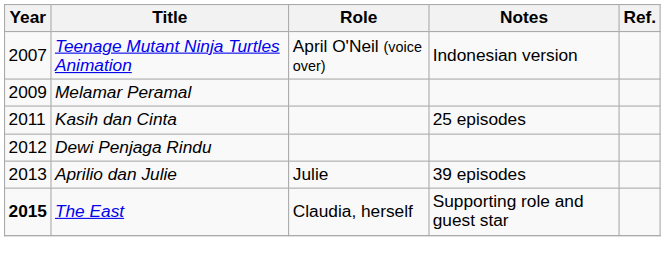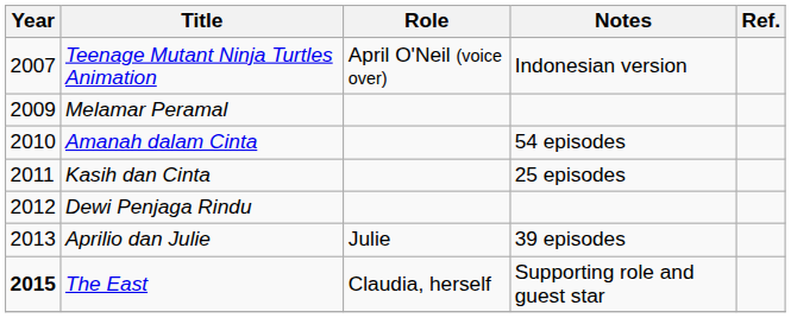 <table class="wikitable sortable">
 <tr>
 <th>Year</th>
 <th>Title</th>
 <th>Role</th>
 <th class="unsortable">Notes</th>
 <th>Ref.</th>
 </tr>
 <tr>
 <td>2007</td>
 <td><em><a href='#'>Teenage Mutant Ninja Turtles Animation</a></em></td>
 <td>April O'Neil <small>(voice over)</small></td>
 <td>Indonesian version</td>
 <td></td>
 </tr>
 <tr>
 <td>2009</td>
 <td><em>Melamar Peramal</em></td>
 <td></td>
 <td></td>
+<td></td>
+</tr>
+<tr>
+<td>2010</td>
+<td><em><a href='#'>Amanah dalam Cinta</a></em></td>
+<td></td>
+<td>54 episodes</td>
 <td></td>
 </tr>
 <tr>
 <td>2011</td>
 <td><em>Kasih dan Cinta</em></td>
 <td></td>
 <td>25 episodes</td>
 <td></td>
 </tr>
 <tr>
 <td>2012</td>
 <td><em>Dewi Penjaga Rindu</em></td>
 <td></td>
 <td></td>
 <td></td>
 </tr>
 <tr>
 <td>2013</td>
 <td><em>Aprilio dan Julie</em></td>
 <td>Julie</td>
 <td>39 episodes</td>
 <td></td>
 </tr>
 <tr>
 <td><strong>2015</strong></td>
 <td><em><a href='#'>The East</a></em></td>
 <td>Claudia, herself</td>
 <td>Supporting role and guest star</td>
 <td></td>
 </tr>
 <tr>
 </tr>
 </table>
